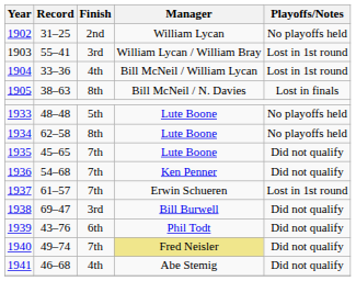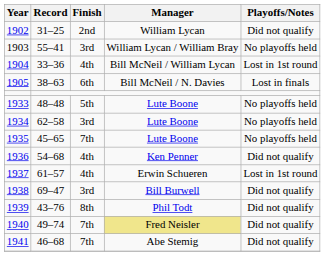 <table class="wikitable" style="text-align:center">
 <tr>
 <th>Year</th>
 <th>Record</th>
 <th>Finish</th>
 <th>Manager</th>
 <th>Playoffs/Notes</th>
 </tr>
 <tr align=center>
 <td><a href='#'>1902</a></td>
 <td>31–25</td>
 <td>2nd</td>
 <td>William Lycan</td>
-<td>No playoffs held</td>
+<td>Did not qualify</td>
 </tr>
 <tr align=center>
 <td>1903</td>
 <td>55–41</td>
 <td>3rd</td>
 <td>William Lycan / William Bray</td>
-<td>Lost in 1st round</td>
+<td>No playoffs held</td>
 </tr>
 <tr align=center>
 <td><a href='#'>1904</a></td>
 <td>33–36</td>
 <td>4th</td>
 <td>Bill McNeil / William Lycan</td>
 <td>Lost in 1st round</td>
 </tr>
 <tr align=center>
 <td><a href='#'>1905</a></td>
 <td>38–63</td>
-<td>8th</td>
+<td>6th</td>
 <td>Bill McNeil / N. Davies</td>
 <td>Lost in finals</td>
 </tr>
 <tr align=center>
 <td></td>
 </tr>
 <tr align=center>
 <td><a href='#'>1933</a></td>
 <td>48–48</td>
 <td>5th</td>
 <td><a href='#'>Lute Boone</a></td>
 <td>No playoffs held</td>
 </tr>
 <tr align=center>
 <td><a href='#'>1934</a></td>
 <td>62–58</td>
-<td>8th</td>
+<td>3rd</td>
 <td><a href='#'>Lute Boone</a></td>
 <td>No playoffs held</td>
 </tr>
 <tr align=center>
 <td><a href='#'>1935</a></td>
 <td>45–65</td>
 <td>7th</td>
 <td><a href='#'>Lute Boone</a></td>
-<td>Did not qualify</td>
+<td>No playoffs held</td>
 </tr>
 <tr align=center>
 <td><a href='#'>1936</a></td>
 <td>54–68</td>
-<td>7th</td>
+<td>4th</td>
 <td><a href='#'>Ken Penner</a></td>
 <td>Did not qualify</td>
 </tr>
 <tr align=center>
 <td><a href='#'>1937</a></td>
 <td>61–57</td>
-<td>7th</td>
+<td>4th</td>
 <td>Erwin Schueren</td>
 <td>Lost in 1st round</td>
 </tr>
 <tr align=center>
 <td><a href='#'>1938</a></td>
 <td>69–47</td>
 <td>3rd</td>
 <td><a href='#'>Bill Burwell</a></td>
 <td>Did not qualify</td>
 </tr>
 <tr align=center>
 <td><a href='#'>1939</a></td>
 <td>43–76</td>
-<td>6th</td>
+<td>8th</td>
 <td><a href='#'>Phil Todt</a></td>
 <td>Did not qualify</td>
 </tr>
 <tr align=center>
 <td><a href='#'>1940</a></td>
 <td>49–74</td>
 <td>7th</td>
 <td style="background: khaki;">Fred Neisler</td>
 <td>Did not qualify</td>
 </tr>
 <tr align=center>
 <td><a href='#'>1941</a></td>
 <td>46–68</td>
-<td>4th</td>
+<td>7th</td>
 <td>Abe Stemig</td>
 <td>Did not qualify</td>
 </tr>
 <tr align=center>
 </tr>
 </table>
